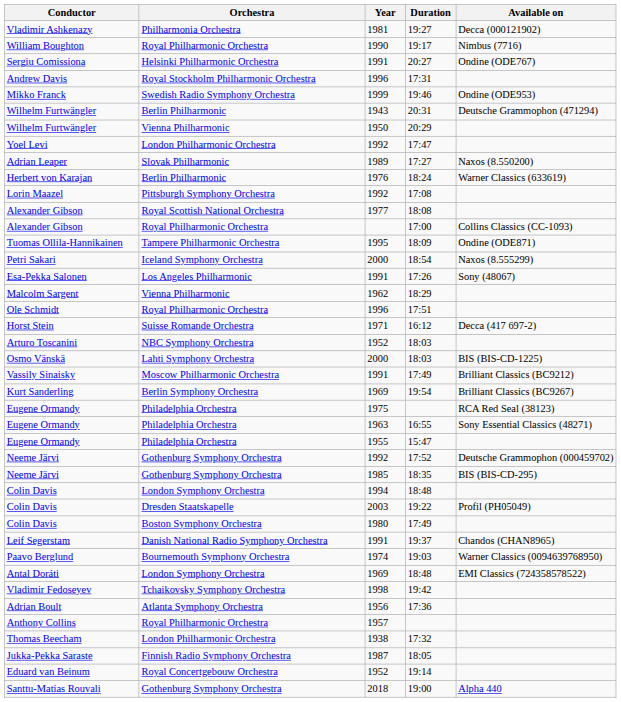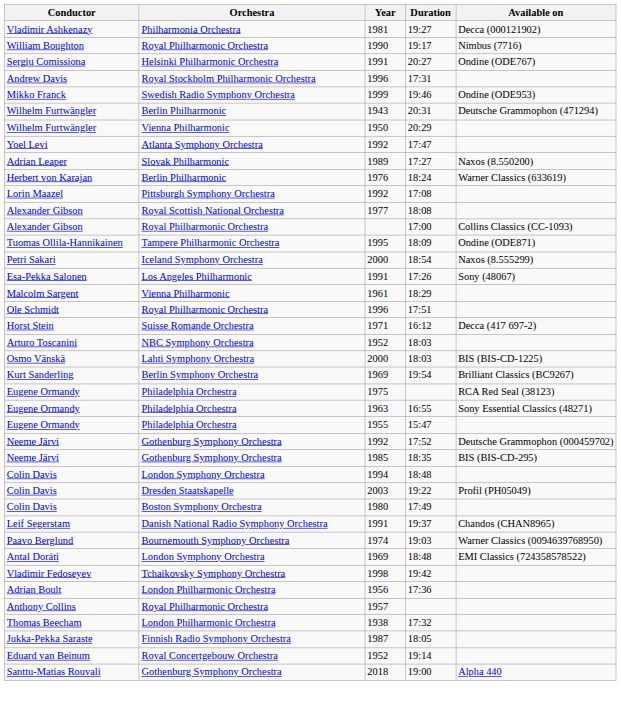 <table class="wikitable sortable" border="1">
 <tr>
 <th scope="col" width="200px">Conductor</th>
 <th scope="col" width="340px">Orchestra</th>
 <th scope="col" width="55px">Year</th>
 <th scope="col" width="70px">Duration</th>
 <th>Available on</th>
 </tr>
 <tr>
 <td><a href='#'>Vladimir Ashkenazy</a></td>
 <td><a href='#'>Philharmonia Orchestra</a></td>
 <td>1981</td>
 <td>19:27</td>
 <td>Decca (000121902)</td>
 </tr>
 <tr>
 <td><a href='#'>William Boughton</a></td>
 <td><a href='#'>Royal Philharmonic Orchestra</a></td>
 <td>1990</td>
 <td>19:17</td>
 <td>Nimbus (7716)</td>
 </tr>
 <tr>
 <td><a href='#'>Sergiu Comissiona</a></td>
 <td><a href='#'>Helsinki Philharmonic Orchestra</a></td>
 <td>1991</td>
 <td>20:27</td>
 <td>Ondine (ODE767)</td>
 </tr>
 <tr>
 <td><a href='#'>Andrew Davis</a></td>
 <td><a href='#'>Royal Stockholm Philharmonic Orchestra</a></td>
 <td>1996</td>
 <td>17:31</td>
 <td></td>
 </tr>
 <tr>
 <td><a href='#'>Mikko Franck</a></td>
 <td><a href='#'>Swedish Radio Symphony Orchestra</a></td>
 <td>1999</td>
 <td>19:46</td>
 <td>Ondine (ODE953)</td>
 </tr>
 <tr>
 <td><a href='#'>Wilhelm Furtwängler</a></td>
 <td><a href='#'>Berlin Philharmonic</a></td>
 <td>1943</td>
 <td>20:31</td>
 <td>Deutsche Grammophon (471294)</td>
 </tr>
 <tr>
 <td><a href='#'>Wilhelm Furtwängler</a></td>
 <td><a href='#'>Vienna Philharmonic</a></td>
 <td>1950</td>
 <td>20:29</td>
 <td></td>
 </tr>
 <tr>
 <td><a href='#'>Yoel Levi</a></td>
-<td><a href='#'>London Philharmonic Orchestra</a></td>
+<td><a href='#'>Atlanta Symphony Orchestra</a></td>
 <td>1992</td>
 <td>17:47</td>
 <td></td>
 </tr>
 <tr>
 <td><a href='#'>Adrian Leaper</a></td>
 <td><a href='#'>Slovak Philharmonic</a></td>
 <td>1989</td>
 <td>17:27</td>
 <td>Naxos (8.550200)</td>
 </tr>
 <tr>
 <td><a href='#'>Herbert von Karajan</a></td>
 <td><a href='#'>Berlin Philharmonic</a></td>
 <td>1976</td>
 <td>18:24</td>
 <td>Warner Classics (633619)</td>
 </tr>
 <tr>
 <td><a href='#'>Lorin Maazel</a></td>
 <td><a href='#'>Pittsburgh Symphony Orchestra</a></td>
 <td>1992</td>
 <td>17:08</td>
 <td></td>
 </tr>
 <tr>
 <td><a href='#'>Alexander Gibson</a></td>
 <td><a href='#'>Royal Scottish National Orchestra</a></td>
 <td>1977</td>
 <td>18:08</td>
 <td></td>
 </tr>
 <tr>
 <td><a href='#'>Alexander Gibson</a></td>
 <td><a href='#'>Royal Philharmonic Orchestra</a></td>
 <td></td>
 <td>17:00</td>
 <td>Collins Classics (CC-1093)</td>
 </tr>
 <tr>
 <td><a href='#'>Tuomas Ollila-Hannikainen</a></td>
 <td><a href='#'>Tampere Philharmonic Orchestra</a></td>
 <td>1995</td>
 <td>18:09</td>
 <td>Ondine (ODE871)</td>
 </tr>
 <tr>
 <td><a href='#'>Petri Sakari</a></td>
 <td><a href='#'>Iceland Symphony Orchestra</a></td>
 <td>2000</td>
 <td>18:54</td>
 <td>Naxos (8.555299)</td>
 </tr>
 <tr>
 <td><a href='#'>Esa-Pekka Salonen</a></td>
 <td><a href='#'>Los Angeles Philharmonic</a></td>
 <td>1991</td>
 <td>17:26</td>
 <td>Sony (48067)</td>
 </tr>
 <tr>
 <td><a href='#'>Malcolm Sargent</a></td>
 <td><a href='#'>Vienna Philharmonic</a></td>
-<td>1962</td>
+<td>1961</td>
 <td>18:29</td>
 <td></td>
 </tr>
 <tr>
 <td><a href='#'>Ole Schmidt</a></td>
 <td><a href='#'>Royal Philharmonic Orchestra</a></td>
 <td>1996</td>
 <td>17:51</td>
 <td></td>
 </tr>
 <tr>
 <td><a href='#'>Horst Stein</a></td>
 <td><a href='#'>Suisse Romande Orchestra</a></td>
 <td>1971</td>
 <td>16:12</td>
 <td>Decca (417 697-2)</td>
 </tr>
 <tr>
 <td><a href='#'>Arturo Toscanini</a></td>
 <td><a href='#'>NBC Symphony Orchestra</a></td>
 <td>1952</td>
 <td>18:03</td>
 <td></td>
 </tr>
 <tr>
 <td><a href='#'>Osmo Vänskä</a></td>
 <td><a href='#'>Lahti Symphony Orchestra</a></td>
 <td>2000</td>
 <td>18:03</td>
 <td>BIS (BIS-CD-1225)</td>
-</tr>
-<tr>
-<td><a href='#'>Vassily Sinaisky</a></td>
-<td><a href='#'>Moscow Philharmonic Orchestra</a></td>
-<td>1991</td>
-<td>17:49</td>
-<td>Brilliant Classics (BC9212)</td>
 </tr>
 <tr>
 <td><a href='#'>Kurt Sanderling</a></td>
 <td><a href='#'>Berlin Symphony Orchestra</a></td>
 <td>1969</td>
 <td>19:54</td>
 <td>Brilliant Classics (BC9267)</td>
 </tr>
 <tr>
 <td><a href='#'>Eugene Ormandy</a></td>
 <td><a href='#'>Philadelphia Orchestra</a></td>
 <td>1975</td>
 <td></td>
 <td>RCA Red Seal (38123)</td>
 </tr>
 <tr>
 <td><a href='#'>Eugene Ormandy</a></td>
 <td><a href='#'>Philadelphia Orchestra</a></td>
 <td>1963</td>
 <td>16:55</td>
 <td>Sony Essential Classics (48271)</td>
 </tr>
 <tr>
 <td><a href='#'>Eugene Ormandy</a></td>
 <td><a href='#'>Philadelphia Orchestra</a></td>
 <td>1955</td>
 <td>15:47</td>
 <td></td>
 </tr>
 <tr>
 <td><a href='#'>Neeme Järvi</a></td>
 <td><a href='#'>Gothenburg Symphony Orchestra</a></td>
 <td>1992</td>
 <td>17:52</td>
 <td>Deutsche Grammophon (000459702)</td>
 </tr>
 <tr>
 <td><a href='#'>Neeme Järvi</a></td>
 <td><a href='#'>Gothenburg Symphony Orchestra</a></td>
 <td>1985</td>
 <td>18:35</td>
 <td>BIS (BIS-CD-295)</td>
 </tr>
 <tr>
 <td><a href='#'>Colin Davis</a></td>
 <td><a href='#'>London Symphony Orchestra</a></td>
 <td>1994</td>
 <td>18:48</td>
 <td></td>
 </tr>
 <tr>
 <td><a href='#'>Colin Davis</a></td>
 <td><a href='#'>Dresden Staatskapelle</a></td>
 <td>2003</td>
 <td>19:22</td>
 <td>Profil (PH05049)</td>
 </tr>
 <tr>
 <td><a href='#'>Colin Davis</a></td>
 <td><a href='#'>Boston Symphony Orchestra</a></td>
 <td>1980</td>
 <td>17:49</td>
 <td></td>
 </tr>
 <tr>
 <td><a href='#'>Leif Segerstam</a></td>
 <td><a href='#'>Danish National Radio Symphony Orchestra</a></td>
 <td>1991</td>
 <td>19:37</td>
 <td>Chandos (CHAN8965)</td>
 </tr>
 <tr>
 <td><a href='#'>Paavo Berglund</a></td>
 <td><a href='#'>Bournemouth Symphony Orchestra</a></td>
 <td>1974</td>
 <td>19:03</td>
 <td>Warner Classics (0094639768950)</td>
 </tr>
 <tr>
 <td><a href='#'>Antal Doráti</a></td>
 <td><a href='#'>London Symphony Orchestra</a></td>
 <td>1969</td>
 <td>18:48</td>
 <td>EMI Classics (724358578522)</td>
 </tr>
 <tr>
 <td><a href='#'>Vladimir Fedoseyev</a></td>
 <td><a href='#'>Tchaikovsky Symphony Orchestra</a></td>
 <td>1998</td>
 <td>19:42</td>
 <td></td>
 </tr>
 <tr>
 <td><a href='#'>Adrian Boult</a></td>
-<td><a href='#'>Atlanta Symphony Orchestra</a></td>
+<td><a href='#'>London Philharmonic Orchestra</a></td>
 <td>1956</td>
 <td>17:36</td>
 <td></td>
 </tr>
 <tr>
 <td><a href='#'>Anthony Collins</a></td>
 <td><a href='#'>Royal Philharmonic Orchestra</a></td>
 <td>1957</td>
 <td></td>
 <td></td>
 </tr>
 <tr>
 <td><a href='#'>Thomas Beecham</a></td>
 <td><a href='#'>London Philharmonic Orchestra</a></td>
 <td>1938</td>
 <td>17:32</td>
 <td></td>
 </tr>
 <tr>
 <td><a href='#'>Jukka-Pekka Saraste</a></td>
 <td><a href='#'>Finnish Radio Symphony Orchestra</a></td>
 <td>1987</td>
 <td>18:05</td>
 <td></td>
 </tr>
 <tr>
 <td><a href='#'>Eduard van Beinum</a></td>
 <td><a href='#'>Royal Concertgebouw Orchestra</a></td>
 <td>1952</td>
 <td>19:14</td>
 <td></td>
 </tr>
 <tr>
 <td><a href='#'>Santtu-Matias Rouvali</a></td>
 <td><a href='#'>Gothenburg Symphony Orchestra</a></td>
 <td>2018</td>
 <td>19:00</td>
 <td><a href='#'>Alpha 440</a></td>
 </tr>
 </table>
